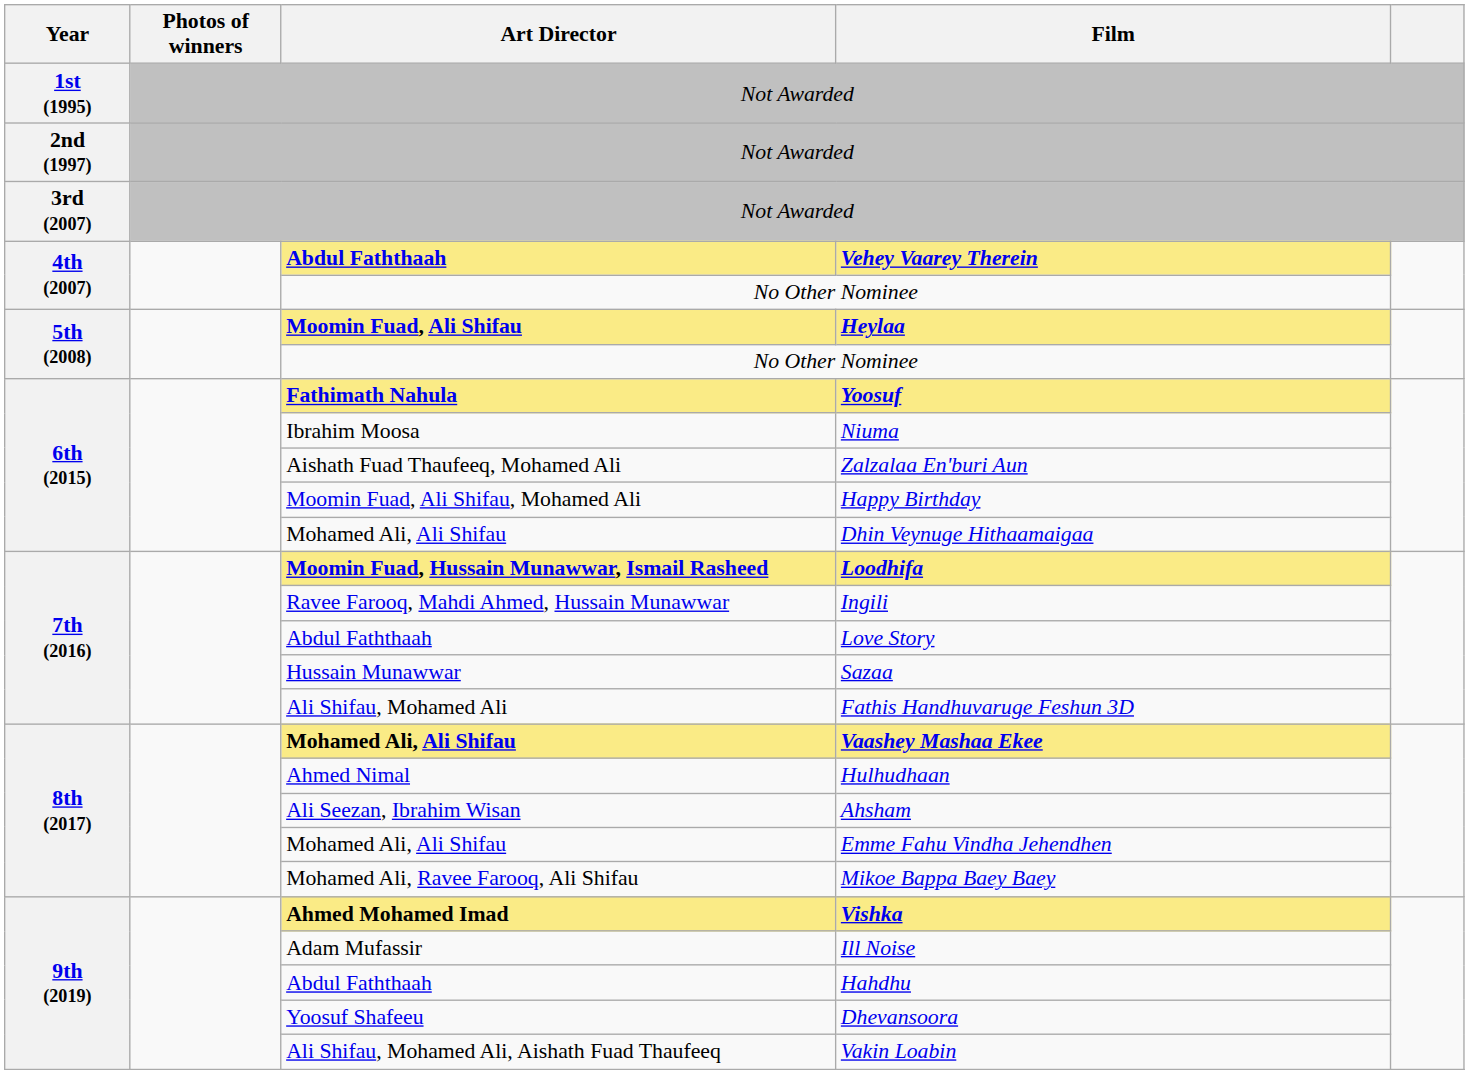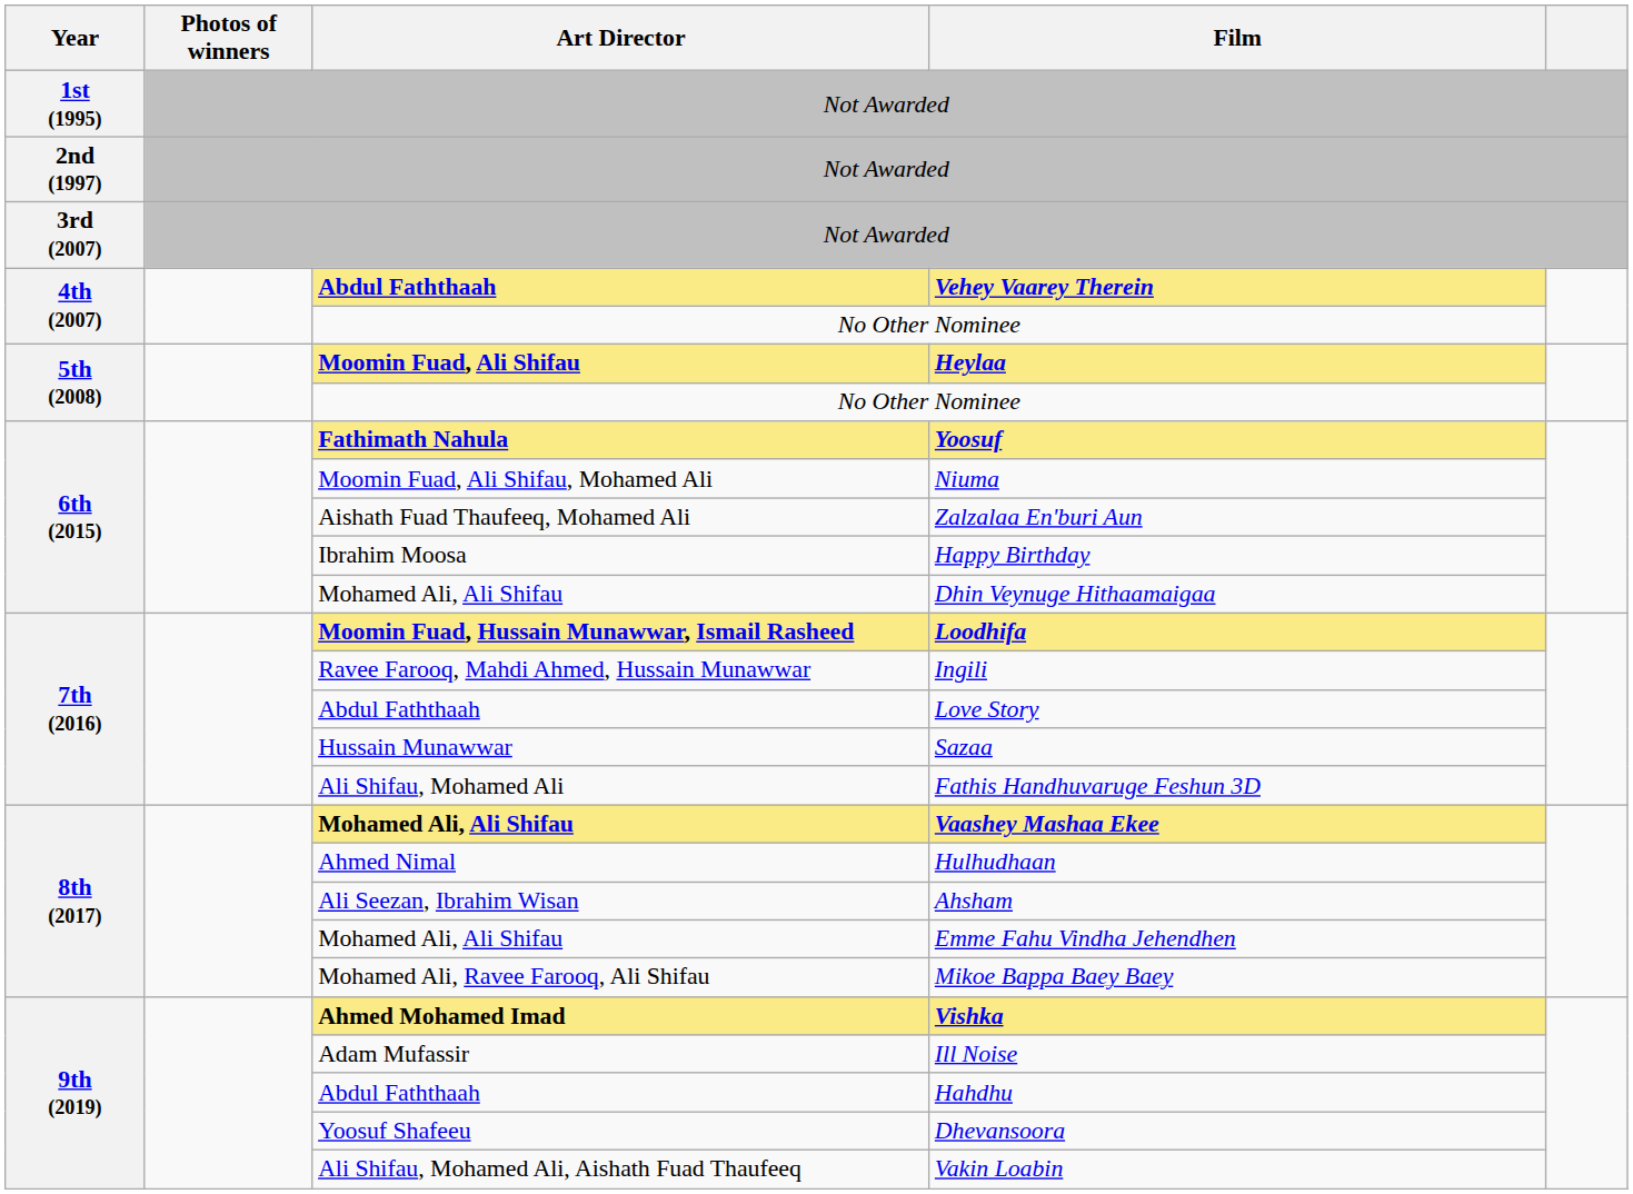 <table class="wikitable sortable" style="width:85%; text-align:left;">
 <tr>
 <th scope="col" style="width:3%; text-align:center;">Year</th>
 <th scope="col" style="width:3%;text-align:center;">Photos of winners</th>
 <th scope="col" style="width:15%;text-align:center;">Art Director</th>
 <th scope="col" style="width:15%;text-align:center;">Film</th>
 <th scope="col" style="width:2%" class="unsortable"></th>
 </tr>
 <tr>
 <th scope="row" style="text-align:center"><a href='#'>1st</a><br><small>(1995)</small></th>
 <td bgcolor="#C0C0C0" align="center" colspan="4"><em>Not Awarded</em></td>
 </tr>
 <tr>
 <th scope="row" style="text-align:center">2nd<br><small>(1997)</small></th>
 <td bgcolor="#C0C0C0" align="center" colspan="4"><em>Not Awarded</em></td>
 </tr>
 <tr>
 <th scope="row" style="text-align:center">3rd<br><small>(2007)</small></th>
 <td bgcolor="#C0C0C0" align="center" colspan="4"><em>Not Awarded</em></td>
 </tr>
 <tr>
 <th scope="row" rowspan=2 style="text-align:center"><a href='#'>4th</a><br><small>(2007)</small></th>
 <td rowspan=2 style="text-align:center"></td>
 <td style="background:#FAEB86;"><strong>  <a href='#'>Abdul Faththaah</a></strong></td>
 <td style="background:#FAEB86;"><strong><em><a href='#'>Vehey Vaarey Therein</a></em></strong></td>
 <td rowspan=2 style="text-align: center;"></td>
 </tr>
 <tr>
 <td colspan=2 style="text-align:center"><em>No Other Nominee</em></td>
 </tr>
 <tr>
 <th scope="row" rowspan=2 style="text-align:center"><a href='#'>5th</a><br><small>(2008)</small></th>
 <td rowspan=2 style="text-align:center"></td>
 <td style="background:#FAEB86;"><strong><a href='#'>Moomin Fuad</a>, <a href='#'>Ali Shifau</a></strong></td>
 <td style="background:#FAEB86;"><strong><em><a href='#'>Heylaa</a></em></strong></td>
 <td rowspan=2 style="text-align: center;"></td>
 </tr>
 <tr>
 <td colspan=2 style="text-align:center"><em>No Other Nominee</em></td>
 </tr>
 <tr>
 <th scope="row" rowspan=5 style="text-align:center"><a href='#'>6th</a><br><small>(2015)</small></th>
 <td rowspan=5 style="text-align:center"></td>
 <td style="background:#FAEB86;"><strong><a href='#'>Fathimath Nahula</a>  </strong></td>
 <td style="background:#FAEB86;"><strong><em><a href='#'>Yoosuf</a></em></strong></td>
 <td rowspan=5 style="text-align: center;"></td>
 </tr>
 <tr>
-<td>Ibrahim Moosa</td>
+<td><a href='#'>Moomin Fuad</a>, <a href='#'>Ali Shifau</a>, Mohamed Ali</td>
 <td><em><a href='#'>Niuma</a></em></td>
 </tr>
 <tr>
 <td>Aishath Fuad Thaufeeq, Mohamed Ali</td>
 <td><em><a href='#'>Zalzalaa En'buri Aun</a></em></td>
 </tr>
 <tr>
-<td><a href='#'>Moomin Fuad</a>, <a href='#'>Ali Shifau</a>, Mohamed Ali</td>
+<td>Ibrahim Moosa</td>
 <td><em><a href='#'>Happy Birthday</a></em></td>
 </tr>
 <tr>
 <td>Mohamed Ali, <a href='#'>Ali Shifau</a></td>
 <td><em><a href='#'>Dhin Veynuge Hithaamaigaa</a></em></td>
 </tr>
 <tr>
 <th scope="row" rowspan=5 style="text-align:center"><a href='#'>7th</a><br><small>(2016)</small></th>
 <td rowspan=5 style="text-align:center"><br></td>
 <td style="background:#FAEB86;"><strong> <a href='#'>Moomin Fuad</a>, <a href='#'>Hussain Munawwar</a>, <a href='#'>Ismail Rasheed</a></strong></td>
 <td style="background:#FAEB86;"><strong><em><a href='#'>Loodhifa</a></em></strong></td>
 <td rowspan=5 style="text-align: center;"></td>
 </tr>
 <tr>
 <td><a href='#'>Ravee Farooq</a>, <a href='#'>Mahdi Ahmed</a>, <a href='#'>Hussain Munawwar</a></td>
 <td><em><a href='#'>Ingili</a></em></td>
 </tr>
 <tr>
 <td><a href='#'>Abdul Faththaah</a></td>
 <td><em><a href='#'>Love Story</a></em></td>
 </tr>
 <tr>
 <td><a href='#'>Hussain Munawwar</a></td>
 <td><em><a href='#'>Sazaa</a></em></td>
 </tr>
 <tr>
 <td><a href='#'>Ali Shifau</a>, Mohamed Ali</td>
 <td><em><a href='#'>Fathis Handhuvaruge Feshun 3D</a></em></td>
 </tr>
 <tr>
 <th scope="row" rowspan=5 style="text-align:center"><a href='#'>8th</a><br><small>(2017)</small></th>
 <td rowspan=5 style="text-align:center"></td>
 <td style="background:#FAEB86;"><strong>Mohamed Ali, <a href='#'>Ali Shifau</a></strong></td>
 <td style="background:#FAEB86;"><strong><em><a href='#'>Vaashey Mashaa Ekee</a></em></strong></td>
 <td rowspan=5 style="text-align: center;"></td>
 </tr>
 <tr>
 <td><a href='#'>Ahmed Nimal</a></td>
 <td><em><a href='#'>Hulhudhaan</a></em></td>
 </tr>
 <tr>
 <td><a href='#'>Ali Seezan</a>, <a href='#'>Ibrahim Wisan</a></td>
 <td><em><a href='#'>Ahsham</a></em></td>
 </tr>
 <tr>
 <td>Mohamed Ali, <a href='#'>Ali Shifau</a></td>
 <td><em><a href='#'>Emme Fahu Vindha Jehendhen</a></em></td>
 </tr>
 <tr>
 <td>Mohamed Ali, <a href='#'>Ravee Farooq</a>, Ali Shifau</td>
 <td><em><a href='#'>Mikoe Bappa Baey Baey</a></em></td>
 </tr>
 <tr>
 <th scope="row" rowspan=5 style="text-align:center"><a href='#'>9th</a><br><small>(2019)</small></th>
 <td rowspan=5 style="text-align:center"></td>
 <td style="background:#FAEB86;"><strong>Ahmed Mohamed Imad </strong></td>
 <td style="background:#FAEB86;"><strong><em><a href='#'>Vishka</a></em></strong></td>
 <td rowspan=5 style="text-align: center;"></td>
 </tr>
 <tr>
 <td>Adam Mufassir</td>
 <td><em><a href='#'>Ill Noise</a></em></td>
 </tr>
 <tr>
 <td><a href='#'>Abdul Faththaah</a></td>
 <td><em><a href='#'>Hahdhu</a></em></td>
 </tr>
 <tr>
 <td><a href='#'>Yoosuf Shafeeu</a></td>
 <td><em><a href='#'>Dhevansoora</a></em></td>
 </tr>
 <tr>
 <td><a href='#'>Ali Shifau</a>, Mohamed Ali, Aishath Fuad Thaufeeq</td>
 <td><em><a href='#'>Vakin Loabin</a></em></td>
 </tr>
 <tr>
 </tr>
 </table>
